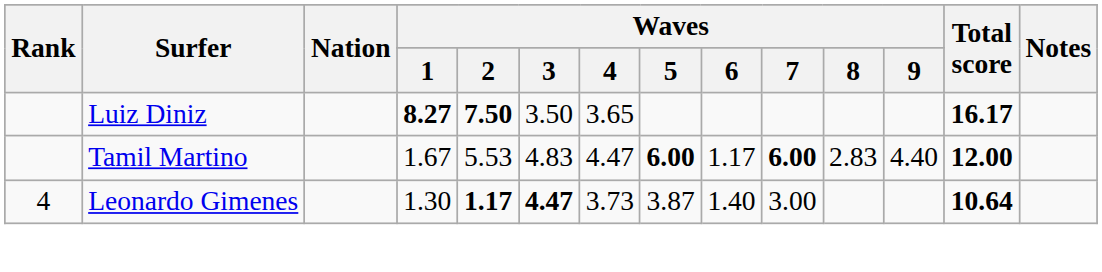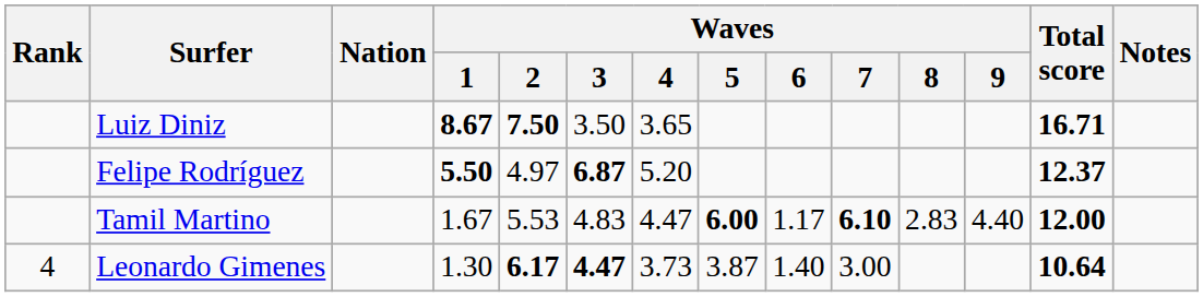 <table class="wikitable sortable" style="text-align:center">
 <tr>
 <th rowspan=2>Rank</th>
 <th rowspan=2>Surfer</th>
 <th rowspan=2>Nation</th>
 <th colspan=9>Waves</th>
 <th rowspan=2>Total<br>score</th>
 <th rowspan=2>Notes</th>
 </tr>
 <tr>
 <th>1</th>
 <th>2</th>
 <th>3</th>
 <th>4</th>
 <th>5</th>
 <th>6</th>
 <th>7</th>
 <th>8</th>
 <th>9</th>
 </tr>
 <tr>
 <td></td>
 <td align=left><a href='#'>Luiz Diniz</a></td>
 <td align=left></td>
-<td><strong>8.27</strong></td>
+<td><strong>8.67</strong></td>
 <td><strong>7.50</strong></td>
 <td>3.50</td>
 <td>3.65</td>
 <td></td>
 <td></td>
 <td></td>
 <td></td>
 <td></td>
-<td><strong>16.17</strong></td>
+<td><strong>16.71</strong></td>
+<td></td>
+</tr>
+<tr>
+<td></td>
+<td align=left><a href='#'>Felipe Rodríguez</a></td>
+<td align=left></td>
+<td><strong>5.50</strong></td>
+<td>4.97</td>
+<td><strong>6.87</strong></td>
+<td>5.20</td>
+<td></td>
+<td></td>
+<td></td>
+<td></td>
+<td></td>
+<td><strong>12.37</strong></td>
 <td></td>
 </tr>
 <tr>
 <td></td>
 <td align=left><a href='#'>Tamil Martino</a></td>
 <td align=left></td>
 <td>1.67</td>
 <td>5.53</td>
 <td>4.83</td>
 <td>4.47</td>
 <td><strong>6.00</strong></td>
 <td>1.17</td>
-<td><strong>6.00</strong></td>
+<td><strong>6.10</strong></td>
 <td>2.83</td>
 <td>4.40</td>
 <td><strong>12.00</strong></td>
 <td></td>
 </tr>
 <tr>
 <td>4</td>
 <td align=left><a href='#'>Leonardo Gimenes</a></td>
 <td align=left></td>
 <td>1.30</td>
-<td><strong>1.17</strong></td>
+<td><strong>6.17</strong></td>
 <td><strong>4.47</strong></td>
 <td>3.73</td>
 <td>3.87</td>
 <td>1.40</td>
 <td>3.00</td>
 <td></td>
 <td></td>
 <td><strong>10.64</strong></td>
 <td></td>
 </tr>
 </table>
